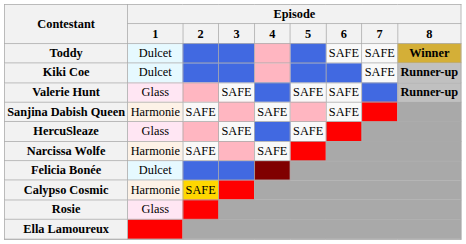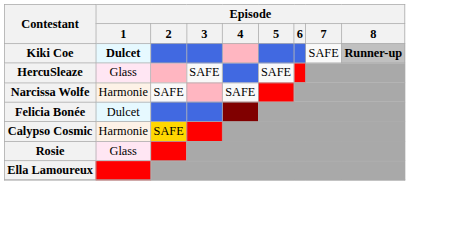 <table class="wikitable" style="text-align:center">
 <tr>
 <th scope="col" rowspan="2">Contestant</th>
 <th scope="col" colspan="8">Episode</th>
 </tr>
 <tr>
 <th scope="col">1</th>
 <th scope="col">2</th>
 <th scope="col">3</th>
 <th scope="col">4</th>
 <th scope="col">5</th>
 <th scope="col">6</th>
 <th scope="col">7</th>
 <th scope="col">8</th>
 </tr>
 <tr>
-<th scope="row">Toddy</th>
-<td bgcolor="#e6f9ff">Dulcet</td>
-<td bgcolor="royalblue"></td>
-<td bgcolor="royalblue"></td>
-<td bgcolor="lightpink"></td>
-<td bgcolor="royalblue"></td>
-<td>SAFE</td>
-<td>SAFE</td>
-<td bgcolor="#D4AF37"><strong>Winner</strong></td>
-</tr>
-<tr>
 <th scope="row">Kiki Coe</th>
-<td bgcolor="#e6f9ff">Dulcet</td>
+<td bgcolor="#e6f9ff"><strong>Dulcet</strong></td>
 <td bgcolor="royalblue"></td>
 <td bgcolor="royalblue"></td>
 <td bgcolor="lightpink"></td>
 <td bgcolor="royalblue"></td>
 <td bgcolor="royalblue"></td>
 <td>SAFE</td>
 <td bgcolor="silver" nowrap><strong>Runner-up</strong></td>
-</tr>
-<tr>
-<th scope="row">Valerie Hunt</th>
-<td bgcolor="#ffe6f3">Glass</td>
-<td bgcolor="lightpink"></td>
-<td>SAFE</td>
-<td bgcolor="royalblue"></td>
-<td>SAFE</td>
-<td>SAFE</td>
-<td bgcolor="royalblue"></td>
-<td bgcolor="silver"><strong>Runner-up</strong></td>
-</tr>
-<tr>
-<th scope="row" nowrap>Sanjina Dabish Queen</th>
-<td bgcolor="#fdf2e7">Harmonie</td>
-<td>SAFE</td>
-<td bgcolor="lightpink"></td>
-<td>SAFE</td>
-<td bgcolor="lightpink"></td>
-<td>SAFE</td>
-<td bgcolor="red"></td>
-<td bgcolor="darkgray"></td>
 </tr>
 <tr>
 <th scope="row">HercuSleaze</th>
 <td bgcolor="#ffe6f3">Glass</td>
 <td bgcolor="lightpink"></td>
 <td>SAFE</td>
 <td bgcolor="royalblue"></td>
 <td>SAFE</td>
 <td bgcolor="red"></td>
 <td bgcolor="darkgray" colspan="2"></td>
 </tr>
 <tr>
 <th scope="row">Narcissa Wolfe</th>
 <td bgcolor="#fdf2e7">Harmonie</td>
 <td>SAFE</td>
 <td bgcolor="lightpink"></td>
 <td>SAFE</td>
 <td bgcolor="red"></td>
 <td bgcolor="darkgray" colspan="3"></td>
 </tr>
 <tr>
 <th scope="row">Felicia Bonée</th>
 <td bgcolor="#e6f9ff">Dulcet</td>
 <td bgcolor="royalblue"></td>
 <td bgcolor="royalblue"></td>
 <td bgcolor="maroon"></td>
 <td bgcolor="darkgray" colspan="4"></td>
 </tr>
 <tr>
 <th scope="row">Calypso Cosmic</th>
 <td bgcolor="#fdf2e7">Harmonie</td>
 <td style="background: gold;">SAFE</td>
 <td bgcolor="red"></td>
 <td bgcolor="darkgray" colspan="5"></td>
 </tr>
 <tr>
 <th scope="row">Rosie</th>
 <td bgcolor="#ffe6f3">Glass</td>
 <td bgcolor="red"></td>
 <td bgcolor="darkgray" colspan="6"></td>
 </tr>
 <tr>
 <th scope="row">Ella Lamoureux</th>
 <td bgcolor="red"></td>
 <td bgcolor="darkgray" colspan="7"></td>
 </tr>
 <tr>
 </tr>
 </table>
